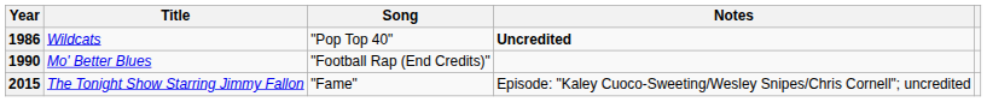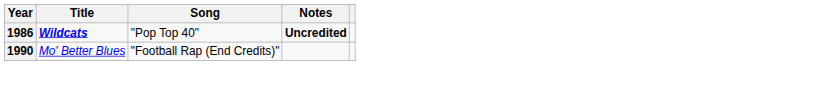 <table class="wikitable plainrowheaders sortable" style="margin-right: 0;">
 <tr>
 <th scope="col">Year</th>
 <th scope="col">Title</th>
 <th scope="col">Song</th>
 <th scope="col" class="unsortable">Notes</th>
 <th scope="col" class="unsortable"></th>
 </tr>
 <tr>
 <th scope=row>1986</th>
-<td><em><a href='#'>Wildcats</a></em></td>
+<td><strong><em><a href='#'>Wildcats</a></em></strong></td>
 <td>"Pop Top 40"</td>
 <td><strong>Uncredited</strong></td>
 <td style="text-align: center;"></td>
 </tr>
 <tr>
 <th scope=row>1990</th>
 <td><em><a href='#'>Mo' Better Blues</a></em></td>
 <td>"Football Rap (End Credits)"</td>
 <td></td>
 <td style="text-align: center;"></td>
 </tr>
-<tr>
-<th scope=row>2015</th>
-<td><em><a href='#'>The Tonight Show Starring Jimmy Fallon</a></em></td>
-<td>"Fame"</td>
-<td>Episode: "Kaley Cuoco-Sweeting/Wesley Snipes/Chris Cornell"; uncredited</td>
-<td style="text-align: center;"></td>
-</tr>
 </table>
